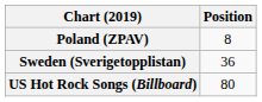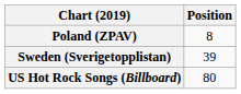 <table class="wikitable sortable plainrowheaders" style="text-align:center">
 <tr>
 <th scope="col">Chart (2019)</th>
 <th scope="col">Position</th>
 </tr>
 <tr>
 <th scope="row">Poland (ZPAV)</th>
 <td>8</td>
 </tr>
 <tr>
 <th scope="row">Sweden (Sverigetopplistan)</th>
-<td>36</td>
+<td>39</td>
 </tr>
 <tr>
 <th scope="row">US Hot Rock Songs (<em>Billboard</em>)</th>
 <td>80</td>
 </tr>
 </table>
